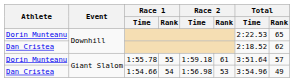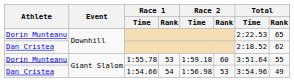 <table class="wikitable" style="font-size:90%">
 <tr>
 <th rowspan="2">Athlete</th>
 <th rowspan="2">Event</th>
 <th colspan="2">Race 1</th>
 <th colspan="2">Race 2</th>
 <th colspan="2">Total</th>
 </tr>
 <tr>
 <th>Time</th>
 <th>Rank</th>
 <th>Time</th>
 <th>Rank</th>
 <th>Time</th>
 <th>Rank</th>
 </tr>
 <tr>
 <td><a href='#'>Dorin Munteanu</a></td>
 <td rowspan="2">Downhill</td>
 <td colspan="4" bgcolor="wheat"></td>
 <td align="center">2:22.53</td>
 <td align="center">65</td>
 </tr>
 <tr>
 <td><a href='#'>Dan Cristea</a></td>
 <td colspan="4" bgcolor="wheat"></td>
 <td align="center">2:18.52</td>
 <td align="center">62</td>
 </tr>
 <tr>
 <td><a href='#'>Dorin Munteanu</a></td>
 <td rowspan="2">Giant Slalom</td>
 <td align="center">1:55.78</td>
+<td align="center">53</td>
+<td align="center">1:59.18</td>
+<td align="center">60</td>
+<td align="center">3:51.64</td>
 <td align="center">55</td>
-<td align="center">1:59.18</td>
-<td align="center">61</td>
-<td align="center">3:51.64</td>
-<td align="center">57</td>
 </tr>
 <tr>
 <td><a href='#'>Dan Cristea</a></td>
 <td align="center">1:54.66</td>
 <td align="center">54</td>
 <td align="center">1:56.98</td>
 <td align="center">53</td>
 <td align="center">3:54.96</td>
 <td align="center">49</td>
 </tr>
 </table>
